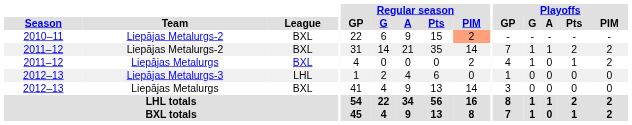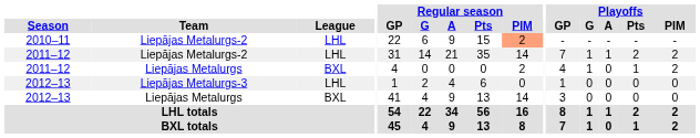 <table border="0" cellpadding="1" cellspacing="0" style="text-align:center; width:60em">
 <tr bgcolor="#e0e0e0">
 <th colspan="3" bgcolor="#ffffff"></th>
 <th rowspan="99" bgcolor="#ffffff"></th>
 <th colspan="5"><a href='#'>Regular season</a></th>
 <th rowspan="99" bgcolor="#ffffff"></th>
 <th colspan="5"><a href='#'>Playoffs</a></th>
 </tr>
 <tr bgcolor="#e0e0e0">
 <th><a href='#'>Season</a></th>
 <th>Team</th>
 <th>League</th>
 <th>GP</th>
 <th><a href='#'>G</a></th>
 <th><a href='#'>A</a></th>
 <th><a href='#'>Pts</a></th>
 <th><a href='#'>PIM</a></th>
 <th>GP</th>
 <th>G</th>
 <th>A</th>
 <th>Pts</th>
 <th>PIM</th>
 </tr>
 <tr>
 <td><a href='#'>2010–11</a></td>
 <td><a href='#'>Liepājas Metalurgs-2</a></td>
-<td>BXL</td>
+<td><a href='#'>LHL</a></td>
 <td>22</td>
 <td>6</td>
 <td>9</td>
 <td>15</td>
 <td style="background: lightsalmon;">2</td>
 <td>-</td>
 <td>-</td>
 <td>-</td>
 <td>-</td>
 <td>-</td>
 </tr>
 <tr bgcolor="#f0f0f0">
 <td><a href='#'>2011–12</a></td>
 <td>Liepājas Metalurgs-2</td>
-<td>BXL</td>
+<td>LHL</td>
 <td>31</td>
 <td>14</td>
 <td>21</td>
 <td>35</td>
 <td>14</td>
 <td>7</td>
 <td>1</td>
 <td>1</td>
 <td>2</td>
 <td>2</td>
 </tr>
 <tr>
 <td><a href='#'>2011–12</a></td>
 <td><a href='#'>Liepājas Metalurgs</a></td>
 <td><a href='#'>BXL</a></td>
 <td>4</td>
 <td>0</td>
 <td>0</td>
 <td>0</td>
 <td>2</td>
 <td>4</td>
 <td>1</td>
 <td>0</td>
 <td>1</td>
 <td>2</td>
 </tr>
 <tr bgcolor="#f0f0f0">
 <td><a href='#'>2012–13</a></td>
 <td><a href='#'>Liepājas Metalurgs-3</a></td>
 <td>LHL</td>
 <td>1</td>
 <td>2</td>
 <td>4</td>
 <td>6</td>
 <td>0</td>
 <td>1</td>
 <td>0</td>
 <td>0</td>
 <td>0</td>
 <td>0</td>
 </tr>
 <tr>
 <td><a href='#'>2012–13</a></td>
 <td>Liepājas Metalurgs</td>
 <td>BXL</td>
 <td>41</td>
 <td>4</td>
 <td>9</td>
 <td>13</td>
 <td>14</td>
 <td>3</td>
 <td>0</td>
 <td>0</td>
 <td>0</td>
 <td>0</td>
 </tr>
 <tr>
 </tr>
 <tr bgcolor="#e0e0e0">
 <th colspan="3">LHL totals</th>
 <th>54</th>
 <th>22</th>
 <th>34</th>
 <th>56</th>
 <th>16</th>
 <th>8</th>
 <th>1</th>
 <th>1</th>
 <th>2</th>
 <th>2</th>
 </tr>
 <tr bgcolor="#e0e0e0">
 <th colspan="3">BXL totals</th>
 <th>45</th>
 <th>4</th>
 <th>9</th>
 <th>13</th>
 <th>8</th>
 <th>7</th>
 <th>1</th>
 <th>0</th>
 <th>1</th>
 <th>2</th>
 </tr>
 </table>
